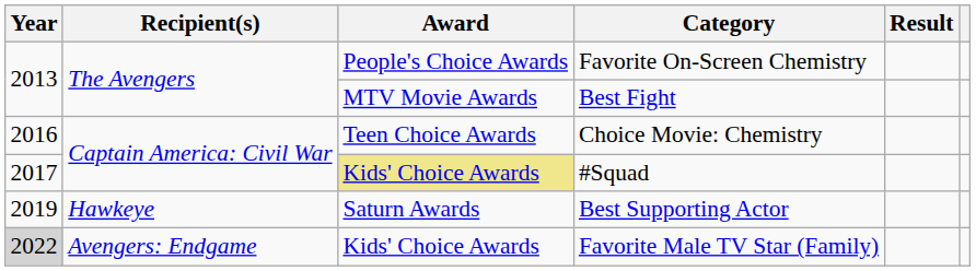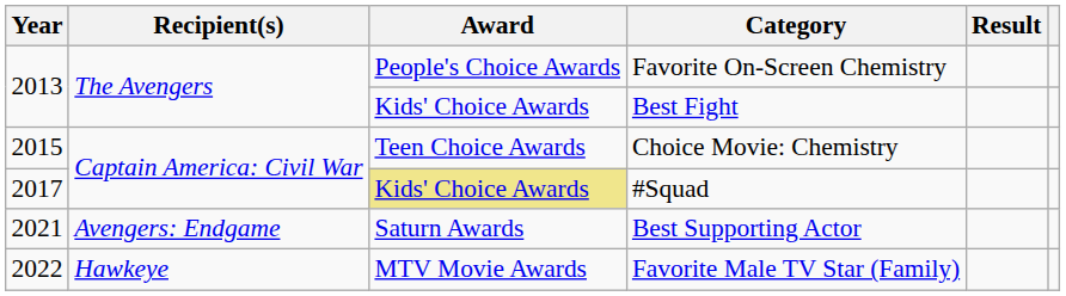 <table class="wikitable sortable">
 <tr>
 <th>Year</th>
 <th>Recipient(s)</th>
 <th>Award</th>
 <th>Category</th>
 <th>Result</th>
 <th scope="col" class="unsortable"></th>
 </tr>
 <tr>
 <td rowspan="2">2013</td>
 <td rowspan="2"><em><a href='#'>The Avengers</a></em></td>
 <td><a href='#'>People's Choice Awards</a></td>
 <td>Favorite On-Screen Chemistry </td>
 <td></td>
 <td style="text-align: center;"></td>
 </tr>
 <tr>
-<td><a href='#'>MTV Movie Awards</a></td>
+<td><a href='#'>Kids' Choice Awards</a></td>
 <td><a href='#'>Best Fight</a> </td>
 <td></td>
 <td style="text-align: center;"></td>
 </tr>
 <tr>
-<td>2016</td>
+<td>2015</td>
 <td rowspan="2"><em><a href='#'>Captain America: Civil War</a></em></td>
 <td><a href='#'>Teen Choice Awards</a></td>
 <td>Choice Movie: Chemistry </td>
 <td></td>
 <td style="text-align: center;"></td>
 </tr>
 <tr>
 <td>2017</td>
 <td style="background: khaki;"><a href='#'>Kids' Choice Awards</a></td>
 <td>#Squad </td>
 <td></td>
 <td style="text-align: center;"></td>
 </tr>
 <tr>
-<td>2019</td>
-<td><em><a href='#'>Hawkeye</a></em></td>
+<td>2021</td>
+<td><em><a href='#'>Avengers: Endgame</a></em></td>
 <td><a href='#'>Saturn Awards</a></td>
 <td><a href='#'>Best Supporting Actor</a></td>
 <td></td>
 <td style="text-align: center;"></td>
 </tr>
 <tr>
-<td style="background: lightgrey;">2022</td>
-<td><em><a href='#'>Avengers: Endgame</a></em></td>
-<td><a href='#'>Kids' Choice Awards</a></td>
+<td>2022</td>
+<td><em><a href='#'>Hawkeye</a></em></td>
+<td><a href='#'>MTV Movie Awards</a></td>
 <td><a href='#'>Favorite Male TV Star (Family)</a></td>
 <td></td>
 <td style="text-align: center;"></td>
 </tr>
 </table>
